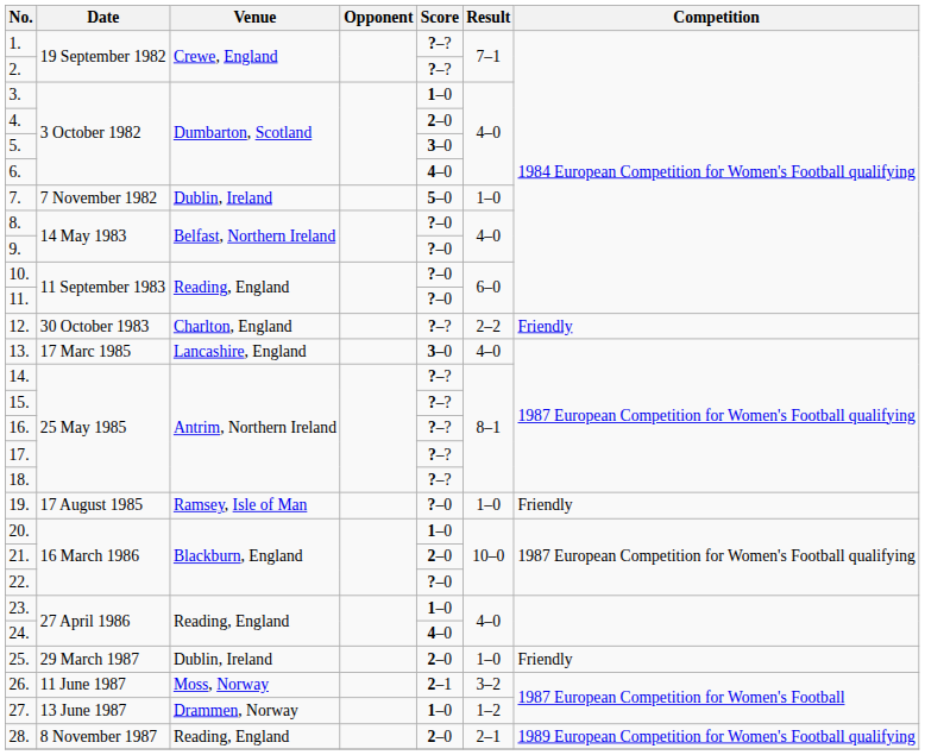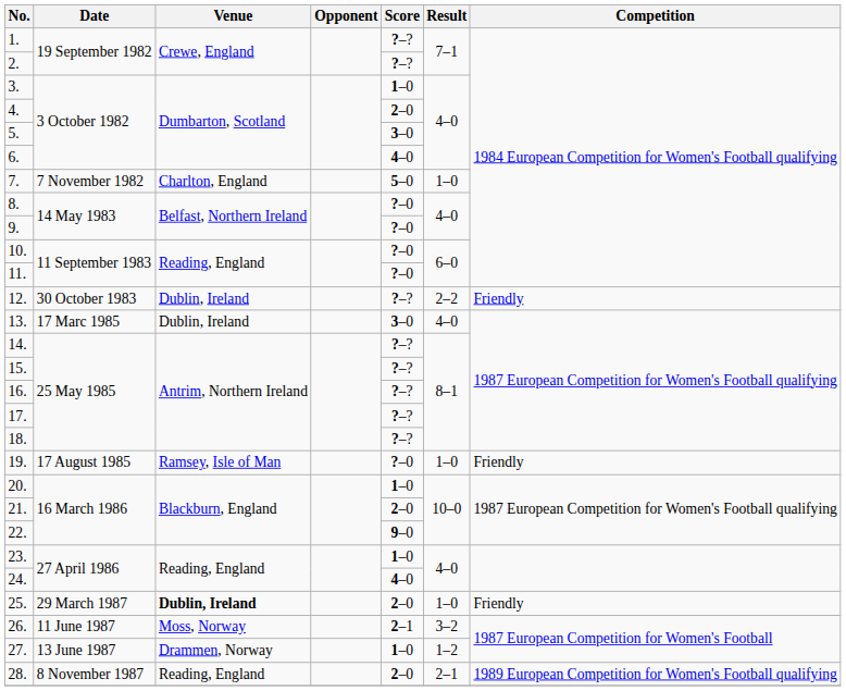 <table class="wikitable">
 <tr>
 <th>No.</th>
 <th>Date</th>
 <th>Venue</th>
 <th>Opponent</th>
 <th>Score</th>
 <th>Result</th>
 <th>Competition</th>
 </tr>
 <tr>
 <td>1.</td>
 <td rowspan=2>19 September 1982</td>
 <td rowspan=2><a href='#'>Crewe</a>, <a href='#'>England</a></td>
 <td rowspan=2></td>
 <td align=center><strong>?</strong>–?</td>
 <td rowspan=2 align=center>7–1</td>
 <td rowspan=11><a href='#'>1984 European Competition for Women's Football qualifying</a></td>
 </tr>
 <tr>
 <td>2.</td>
 <td align=center><strong>?</strong>–?</td>
 </tr>
 <tr>
 <td>3.</td>
 <td rowspan=4>3 October 1982</td>
 <td rowspan=4><a href='#'>Dumbarton</a>, <a href='#'>Scotland</a></td>
 <td rowspan=4></td>
 <td align=center><strong>1</strong>–0</td>
 <td rowspan=4 align=center>4–0</td>
 </tr>
 <tr>
 <td>4.</td>
 <td align=center><strong>2</strong>–0</td>
 </tr>
 <tr>
 <td>5.</td>
 <td align=center><strong>3</strong>–0</td>
 </tr>
 <tr>
 <td>6.</td>
 <td align=center><strong>4</strong>–0</td>
 </tr>
 <tr>
 <td>7.</td>
 <td>7 November 1982</td>
-<td><a href='#'>Dublin</a>, <a href='#'>Ireland</a></td>
+<td><a href='#'>Charlton</a>, England</td>
 <td></td>
 <td align=center><strong>5</strong>–0</td>
 <td align=center>1–0</td>
 </tr>
 <tr>
 <td>8.</td>
 <td rowspan=2>14 May 1983</td>
 <td rowspan=2><a href='#'>Belfast</a>, <a href='#'>Northern Ireland</a></td>
 <td rowspan=2></td>
 <td align=center><strong>?</strong>–0</td>
 <td rowspan=2 align=center>4–0</td>
 </tr>
 <tr>
 <td>9.</td>
 <td align=center><strong>?</strong>–0</td>
 </tr>
 <tr>
 <td>10.</td>
 <td rowspan=2>11 September 1983</td>
 <td rowspan=2><a href='#'>Reading</a>, England</td>
 <td rowspan=2></td>
 <td align=center><strong>?</strong>–0</td>
 <td rowspan=2 align=center>6–0</td>
 </tr>
 <tr>
 <td>11.</td>
 <td align=center><strong>?</strong>–0</td>
 </tr>
 <tr>
 <td>12.</td>
 <td>30 October 1983</td>
-<td><a href='#'>Charlton</a>, England</td>
+<td><a href='#'>Dublin</a>, <a href='#'>Ireland</a></td>
 <td></td>
 <td align=center><strong>?</strong>–?</td>
 <td align=center>2–2</td>
 <td><a href='#'>Friendly</a></td>
 </tr>
 <tr>
 <td>13.</td>
 <td>17 Marc 1985</td>
-<td><a href='#'>Lancashire</a>, England</td>
+<td>Dublin, Ireland</td>
 <td></td>
 <td align=center><strong>3</strong>–0</td>
 <td align=center>4–0</td>
 <td rowspan=6><a href='#'>1987 European Competition for Women's Football qualifying</a></td>
 </tr>
 <tr>
 <td>14.</td>
 <td rowspan=5>25 May 1985</td>
 <td rowspan=5><a href='#'>Antrim</a>, Northern Ireland</td>
 <td rowspan=5></td>
 <td align=center><strong>?</strong>–?</td>
 <td rowspan=5 align=center>8–1</td>
 </tr>
 <tr>
 <td>15.</td>
 <td align=center><strong>?</strong>–?</td>
 </tr>
 <tr>
 <td>16.</td>
 <td align=center><strong>?</strong>–?</td>
 </tr>
 <tr>
 <td>17.</td>
 <td align=center><strong>?</strong>–?</td>
 </tr>
 <tr>
 <td>18.</td>
 <td align=center><strong>?</strong>–?</td>
 </tr>
 <tr>
 <td>19.</td>
 <td>17 August 1985</td>
 <td><a href='#'>Ramsey</a>, <a href='#'>Isle of Man</a></td>
 <td></td>
 <td align=center><strong>?</strong>–0</td>
 <td align=center>1–0</td>
 <td>Friendly</td>
 </tr>
 <tr>
 <td>20.</td>
 <td rowspan=3>16 March 1986</td>
 <td rowspan=3><a href='#'>Blackburn</a>, England</td>
 <td rowspan=3></td>
 <td align=center><strong>1</strong>–0</td>
 <td rowspan=3 align=center>10–0</td>
 <td rowspan=3>1987 European Competition for Women's Football qualifying</td>
 </tr>
 <tr>
 <td>21.</td>
 <td align=center><strong>2</strong>–0</td>
 </tr>
 <tr>
 <td>22.</td>
-<td align=center><strong>?</strong>–0</td>
+<td align=center><strong>9</strong>–0</td>
 </tr>
 <tr>
 <td>23.</td>
 <td rowspan=2>27 April 1986</td>
 <td rowspan=2>Reading, England</td>
 <td rowspan=2></td>
 <td align=center><strong>1</strong>–0</td>
 <td rowspan=2 align=center>4–0</td>
 </tr>
 <tr>
 <td>24.</td>
 <td align=center><strong>4</strong>–0</td>
 </tr>
 <tr>
 <td>25.</td>
 <td>29 March 1987</td>
-<td>Dublin, Ireland</td>
+<td><strong>Dublin, Ireland</strong></td>
 <td></td>
 <td align=center><strong>2</strong>–0</td>
 <td align=center>1–0</td>
 <td>Friendly</td>
 </tr>
 <tr>
 <td>26.</td>
 <td>11 June 1987</td>
 <td><a href='#'>Moss</a>, <a href='#'>Norway</a></td>
 <td></td>
 <td align=center><strong>2</strong>–1</td>
 <td align=center>3–2 </td>
 <td rowspan=2><a href='#'>1987 European Competition for Women's Football</a></td>
 </tr>
 <tr>
 <td>27.</td>
 <td>13 June 1987</td>
 <td><a href='#'>Drammen</a>, Norway</td>
 <td></td>
 <td align=center><strong>1</strong>–0</td>
 <td align=center>1–2</td>
 </tr>
 <tr>
 <td>28.</td>
 <td>8 November 1987</td>
 <td>Reading, England</td>
 <td></td>
 <td align=center><strong>2</strong>–0</td>
 <td align=center>2–1</td>
 <td><a href='#'>1989 European Competition for Women's Football qualifying</a></td>
 </tr>
 <tr>
 </tr>
 </table>
